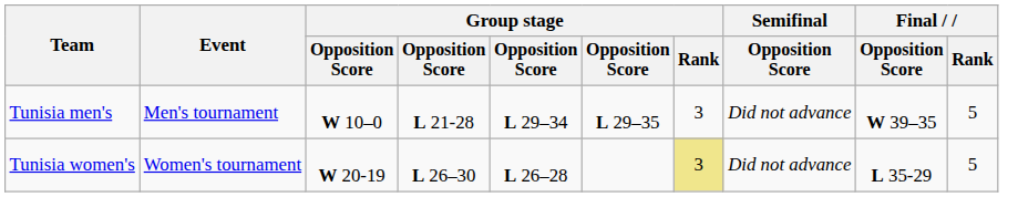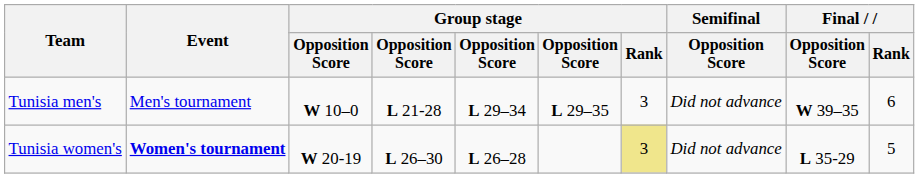 <table class="wikitable" style="text-align:center; font-size:90%">
 <tr>
 <th rowspan=2>Team</th>
 <th rowspan=2>Event</th>
 <th colspan=5>Group stage</th>
 <th>Semifinal</th>
 <th colspan=2>Final /  / </th>
 </tr>
 <tr style="font-size:95%">
 <th>Opposition<br>Score</th>
 <th>Opposition<br>Score</th>
 <th>Opposition<br>Score</th>
 <th>Opposition<br>Score</th>
 <th>Rank</th>
 <th>Opposition<br>Score</th>
 <th>Opposition<br>Score</th>
 <th>Rank</th>
 </tr>
 <tr>
 <td align=left><a href='#'>Tunisia men's</a></td>
 <td align=left><a href='#'>Men's tournament</a></td>
 <td><br><strong>W</strong> 10–0</td>
 <td><br><strong>L</strong> 21-28</td>
 <td><br><strong>L</strong> 29–34</td>
 <td><br><strong>L</strong> 29–35</td>
 <td>3</td>
 <td><em>Did not advance</em></td>
 <td><br><strong>W</strong> 39–35</td>
-<td>5</td>
+<td>6</td>
 </tr>
 <tr>
 <td align=left><a href='#'>Tunisia women's</a></td>
-<td align=left><a href='#'>Women's tournament</a></td>
+<td align=left><strong><a href='#'>Women's tournament</a></strong></td>
 <td><br><strong>W</strong> 20-19</td>
 <td><br><strong>L</strong> 26–30</td>
 <td><br><strong>L</strong> 26–28</td>
 <td></td>
 <td style="background: khaki;">3</td>
 <td><em>Did not advance</em></td>
 <td><br><strong>L</strong> 35-29</td>
 <td>5</td>
 </tr>
 </table>
